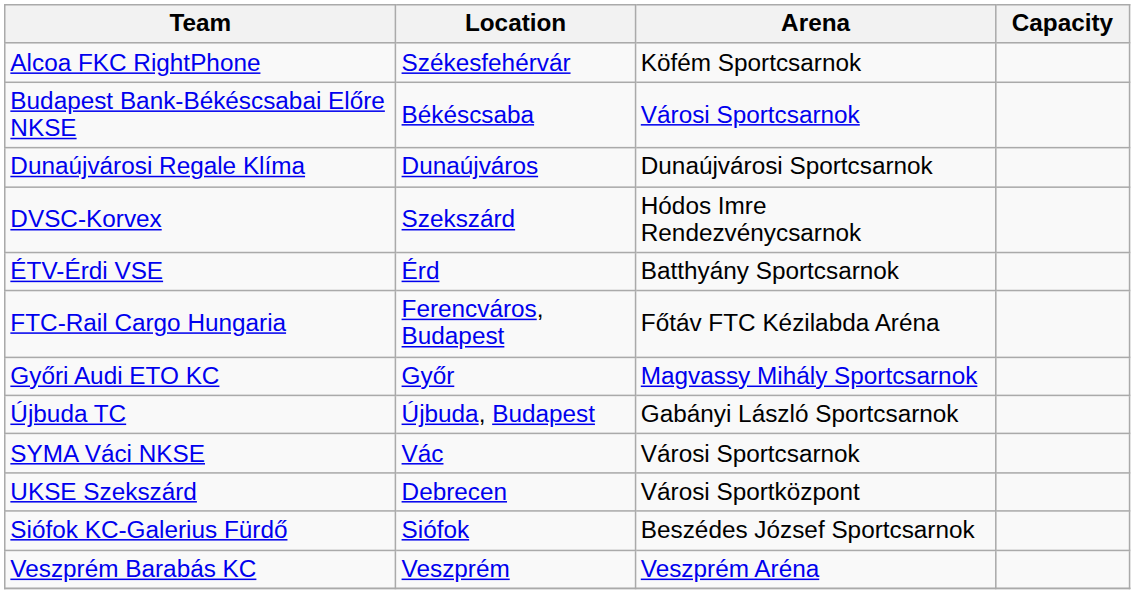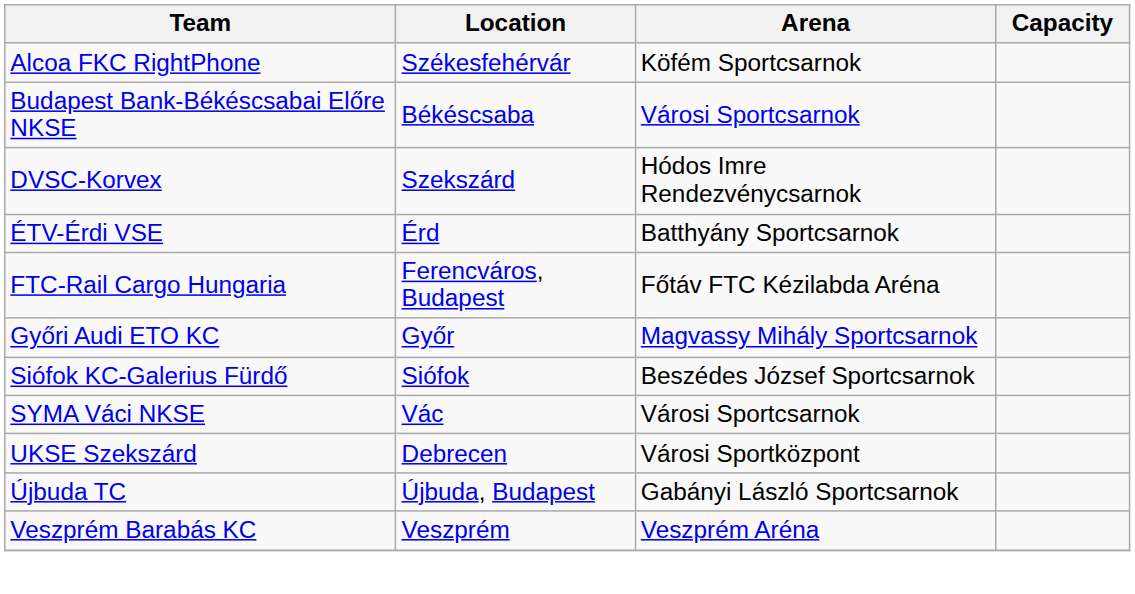 <table class="wikitable sortable" style="text-align: left;">
 <tr>
 <th class="unsortable">Team</th>
 <th class="unsortable">Location</th>
 <th class="unsortable">Arena</th>
 <th align="center">Capacity</th>
 </tr>
 <tr>
 <td width="250"><a href='#'>Alcoa FKC RightPhone</a></td>
 <td width="150"><a href='#'>Székesfehérvár</a></td>
 <td width="230">Köfém Sportcsarnok</td>
 <td width="80" align="center"></td>
 </tr>
 <tr>
 <td><a href='#'>Budapest Bank-Békéscsabai Előre NKSE</a></td>
 <td><a href='#'>Békéscsaba</a></td>
 <td><a href='#'>Városi Sportcsarnok</a></td>
-<td align="center"></td>
-</tr>
-<tr>
-<td><a href='#'>Dunaújvárosi Regale Klíma</a></td>
-<td><a href='#'>Dunaújváros</a></td>
-<td>Dunaújvárosi Sportcsarnok</td>
 <td align="center"></td>
 </tr>
 <tr>
 <td><a href='#'>DVSC-Korvex</a></td>
 <td><a href='#'>Szekszárd</a></td>
 <td>Hódos Imre Rendezvénycsarnok</td>
 <td align="center"></td>
 </tr>
 <tr>
 <td><a href='#'>ÉTV-Érdi VSE</a></td>
 <td><a href='#'>Érd</a></td>
 <td>Batthyány Sportcsarnok</td>
 <td align="center"></td>
 </tr>
 <tr>
 <td><a href='#'>FTC-Rail Cargo Hungaria</a></td>
 <td><a href='#'>Ferencváros</a>, <a href='#'>Budapest</a></td>
 <td>Főtáv FTC Kézilabda Aréna</td>
 <td align="center"></td>
 </tr>
 <tr>
 <td><a href='#'>Győri Audi ETO KC</a></td>
 <td><a href='#'>Győr</a></td>
 <td><a href='#'>Magvassy Mihály Sportcsarnok</a></td>
 <td align="center"></td>
 </tr>
 <tr>
-<td><a href='#'>Újbuda TC</a></td>
-<td><a href='#'>Újbuda</a>, <a href='#'>Budapest</a></td>
-<td>Gabányi László Sportcsarnok</td>
+<td><a href='#'>Siófok KC-Galerius Fürdő</a></td>
+<td><a href='#'>Siófok</a></td>
+<td>Beszédes József Sportcsarnok</td>
 <td align="center"></td>
 </tr>
 <tr>
 <td><a href='#'>SYMA Váci NKSE</a></td>
 <td><a href='#'>Vác</a></td>
 <td>Városi Sportcsarnok</td>
 <td align="center"></td>
 </tr>
 <tr>
 <td><a href='#'>UKSE Szekszárd</a></td>
 <td><a href='#'>Debrecen</a></td>
 <td>Városi Sportközpont</td>
 <td align="center"></td>
 </tr>
 <tr>
-<td><a href='#'>Siófok KC-Galerius Fürdő</a></td>
-<td><a href='#'>Siófok</a></td>
-<td>Beszédes József Sportcsarnok</td>
+<td><a href='#'>Újbuda TC</a></td>
+<td><a href='#'>Újbuda</a>, <a href='#'>Budapest</a></td>
+<td>Gabányi László Sportcsarnok</td>
 <td align="center"></td>
 </tr>
 <tr>
 <td><a href='#'>Veszprém Barabás KC</a></td>
 <td><a href='#'>Veszprém</a></td>
 <td><a href='#'>Veszprém Aréna</a></td>
 <td align="center"></td>
 </tr>
 <tr>
 </tr>
 </table>
